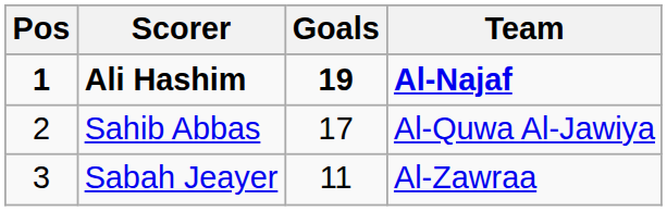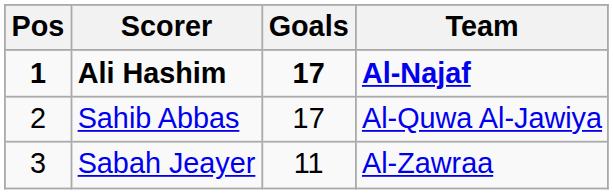 <table class="wikitable">
 <tr>
 <th>Pos</th>
 <th>Scorer</th>
 <th>Goals</th>
 <th>Team</th>
 </tr>
 <tr>
 <td align=center><strong>1</strong></td>
 <td><strong>Ali Hashim</strong></td>
-<td align=center><strong>19</strong></td>
+<td align=center><strong>17</strong></td>
 <td><strong><a href='#'>Al-Najaf</a></strong></td>
 </tr>
 <tr>
 <td align=center>2</td>
 <td><a href='#'>Sahib Abbas</a></td>
 <td align=center>17</td>
 <td><a href='#'>Al-Quwa Al-Jawiya</a></td>
 </tr>
 <tr>
 <td align=center>3</td>
 <td><a href='#'>Sabah Jeayer</a></td>
 <td align=center>11</td>
 <td><a href='#'>Al-Zawraa</a></td>
 </tr>
 </table>
